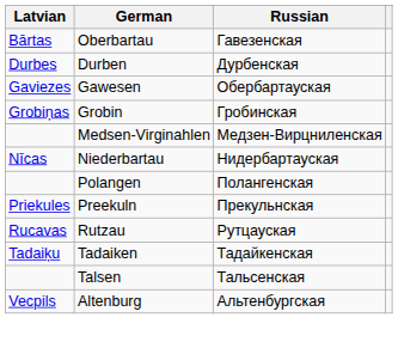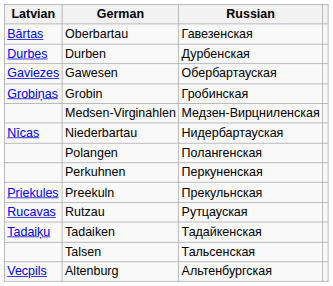 <table class="wikitable sortable">
 <tr>
 <th>Latvian</th>
 <th>German</th>
 <th>Russian</th>
 <th></th>
 </tr>
 <tr>
 <td><a href='#'>Bārtas</a></td>
 <td>Oberbartau</td>
 <td>Гавезенская</td>
 <td></td>
 </tr>
 <tr>
 <td><a href='#'>Durbes</a></td>
 <td>Durben</td>
 <td>Дурбенская</td>
 <td></td>
 </tr>
 <tr>
 <td><a href='#'>Gaviezes</a></td>
 <td>Gawesen</td>
 <td>Обербартауская</td>
 <td></td>
 </tr>
 <tr>
 <td><a href='#'>Grobiņas</a></td>
 <td>Grobin</td>
 <td>Гробинская</td>
 <td></td>
 </tr>
 <tr>
 <td></td>
 <td>Medsen-Virginahlen</td>
 <td>Медзен-Вирцниленская</td>
 <td></td>
 </tr>
 <tr>
 <td><a href='#'>Nīcas</a></td>
 <td>Niederbartau</td>
 <td>Нидербартауская</td>
 <td></td>
 </tr>
 <tr>
 <td></td>
 <td>Polangen</td>
 <td>Полангенская</td>
 <td></td>
 </tr>
 <tr>
+<td></td>
+<td>Perkuhnen</td>
+<td>Перкуненская</td>
+<td></td>
+</tr>
+<tr>
 <td><a href='#'>Priekules</a></td>
 <td>Preekuln</td>
 <td>Прекульнская</td>
 <td></td>
 </tr>
 <tr>
 <td><a href='#'>Rucavas</a></td>
 <td>Rutzau</td>
 <td>Рутцауская</td>
 <td></td>
 </tr>
 <tr>
 <td><a href='#'>Tadaiķu</a></td>
 <td>Tadaiken</td>
 <td>Тадайкенская</td>
 <td></td>
 </tr>
 <tr>
 <td></td>
 <td>Talsen</td>
 <td>Тальсенская</td>
 <td></td>
 </tr>
 <tr>
 <td><a href='#'>Vecpils</a></td>
 <td>Altenburg</td>
 <td>Альтенбургская</td>
 <td></td>
 </tr>
 </table>
